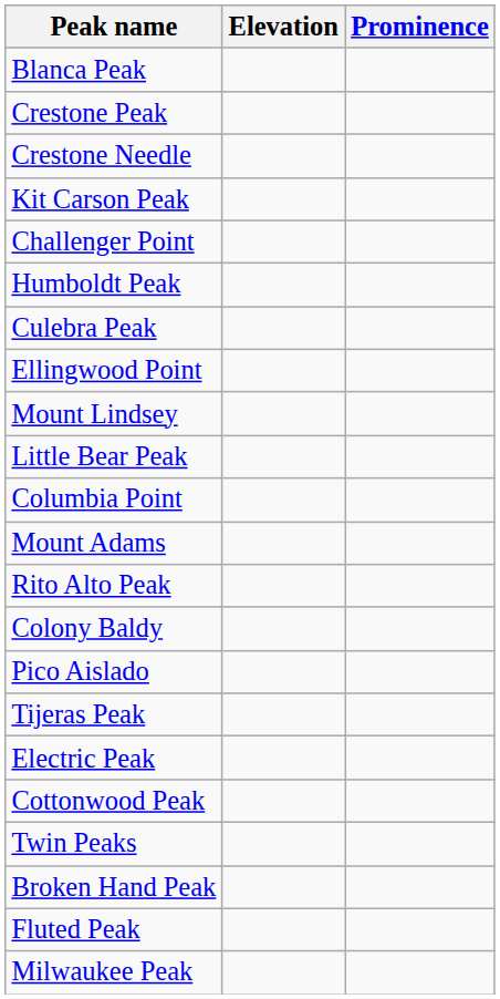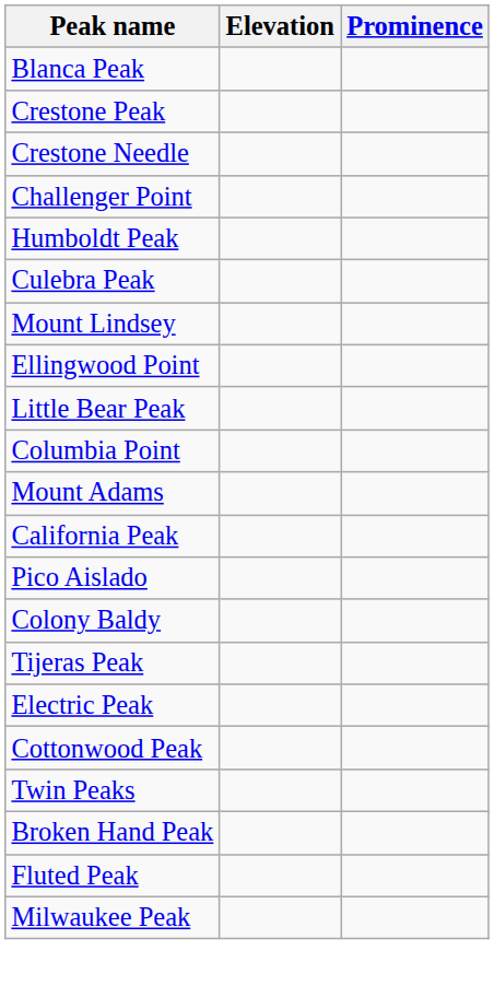 <table class="wikitable sortable" align="center">
 <tr>
 <th>Peak name</th>
 <th>Elevation</th>
 <th><a href='#'>Prominence</a></th>
 </tr>
 <tr>
 <td><a href='#'>Blanca Peak</a></td>
 <td></td>
 <td><span></span></td>
 </tr>
 <tr>
 <td><a href='#'>Crestone Peak</a></td>
 <td></td>
 <td><span></span></td>
 </tr>
 <tr>
 <td><a href='#'>Crestone Needle</a></td>
 <td></td>
 <td><span></span></td>
 </tr>
 <tr>
-<td><a href='#'>Kit Carson Peak</a></td>
-<td></td>
-<td><span></span></td>
-</tr>
-<tr>
 <td><a href='#'>Challenger Point</a></td>
 <td></td>
 <td><span></span></td>
 </tr>
 <tr>
 <td><a href='#'>Humboldt Peak</a></td>
 <td></td>
 <td><span></span></td>
 </tr>
 <tr>
 <td><a href='#'>Culebra Peak</a></td>
 <td></td>
 <td><span></span></td>
 </tr>
 <tr>
-<td><a href='#'>Ellingwood Point</a></td>
+<td><a href='#'>Mount Lindsey</a></td>
 <td></td>
 <td><span></span></td>
 </tr>
 <tr>
-<td><a href='#'>Mount Lindsey</a></td>
+<td><a href='#'>Ellingwood Point</a></td>
 <td></td>
 <td><span></span></td>
 </tr>
 <tr>
 <td><a href='#'>Little Bear Peak</a></td>
 <td></td>
 <td><span></span></td>
 </tr>
 <tr>
 <td><a href='#'>Columbia Point</a></td>
 <td></td>
 <td><span></span></td>
 </tr>
 <tr>
 <td><a href='#'>Mount Adams</a></td>
 <td></td>
 <td><span></span></td>
 </tr>
 <tr>
-<td><a href='#'>Rito Alto Peak</a></td>
+<td><a href='#'>California Peak</a></td>
+<td></td>
+<td><span></span></td>
+</tr>
+<tr>
+<td><a href='#'>Pico Aislado</a></td>
 <td></td>
 <td><span></span></td>
 </tr>
 <tr>
 <td><a href='#'>Colony Baldy</a></td>
-<td></td>
-<td><span></span></td>
-</tr>
-<tr>
-<td><a href='#'>Pico Aislado</a></td>
 <td></td>
 <td><span></span></td>
 </tr>
 <tr>
 <td><a href='#'>Tijeras Peak</a></td>
 <td></td>
 <td><span></span></td>
 </tr>
 <tr>
 <td><a href='#'>Electric Peak</a></td>
 <td></td>
 <td><span></span></td>
 </tr>
 <tr>
 <td><a href='#'>Cottonwood Peak</a></td>
 <td></td>
 <td><span></span></td>
 </tr>
 <tr>
 <td><a href='#'>Twin Peaks</a></td>
 <td></td>
 <td><span></span></td>
 </tr>
 <tr>
 <td><a href='#'>Broken Hand Peak</a></td>
 <td></td>
 <td><span></span></td>
 </tr>
 <tr>
 <td><a href='#'>Fluted Peak</a></td>
 <td></td>
 <td><span></span></td>
 </tr>
 <tr>
 <td><a href='#'>Milwaukee Peak</a></td>
 <td></td>
 <td><span></span></td>
 </tr>
 </table>
